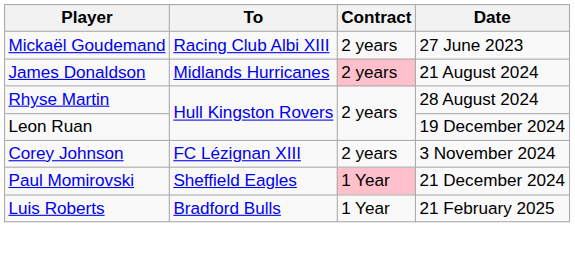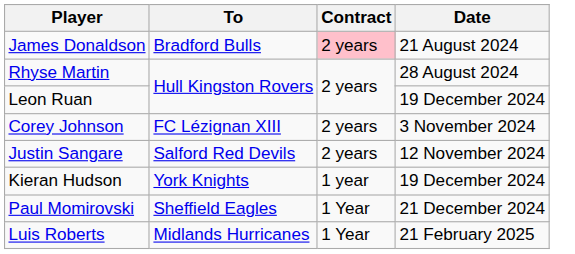 <table class="wikitable">
 <tr>
 <th>Player</th>
 <th>To</th>
 <th>Contract</th>
 <th>Date</th>
 </tr>
 <tr>
-<td> <a href='#'>Mickaël Goudemand</a></td>
-<td> <a href='#'>Racing Club Albi XIII</a></td>
-<td>2 years</td>
-<td>27 June 2023</td>
-</tr>
-<tr>
 <td> <a href='#'>James Donaldson</a></td>
-<td> <a href='#'>Midlands Hurricanes</a></td>
+<td> <a href='#'>Bradford Bulls</a></td>
 <td style="background: pink;">2 years</td>
 <td>21 August 2024</td>
 </tr>
 <tr>
 <td> <a href='#'>Rhyse Martin</a></td>
 <td Rowspan=2> <a href='#'>Hull Kingston Rovers</a></td>
 <td Rowspan=2>2 years</td>
 <td>28 August 2024</td>
 </tr>
 <tr>
 <td> Leon Ruan</td>
 <td>19 December 2024</td>
 </tr>
 <tr>
 <td> <a href='#'>Corey Johnson</a></td>
 <td> <a href='#'>FC Lézignan XIII</a></td>
 <td>2 years</td>
 <td>3 November 2024</td>
 </tr>
 <tr>
+<td> <a href='#'>Justin Sangare</a></td>
+<td> <a href='#'>Salford Red Devils</a></td>
+<td>2 years</td>
+<td>12 November 2024</td>
+</tr>
+<tr>
+<td> Kieran Hudson</td>
+<td> <a href='#'>York Knights</a></td>
+<td>1 year</td>
+<td>19 December 2024</td>
+</tr>
+<tr>
 <td> <a href='#'>Paul Momirovski</a></td>
 <td> <a href='#'>Sheffield Eagles</a></td>
-<td style="background: pink;">1 Year</td>
+<td>1 Year</td>
 <td>21 December 2024</td>
 </tr>
 <tr>
 <td> <a href='#'>Luis Roberts</a></td>
-<td> <a href='#'>Bradford Bulls</a></td>
+<td> <a href='#'>Midlands Hurricanes</a></td>
 <td>1 Year</td>
 <td>21 February 2025</td>
 </tr>
 </table>
